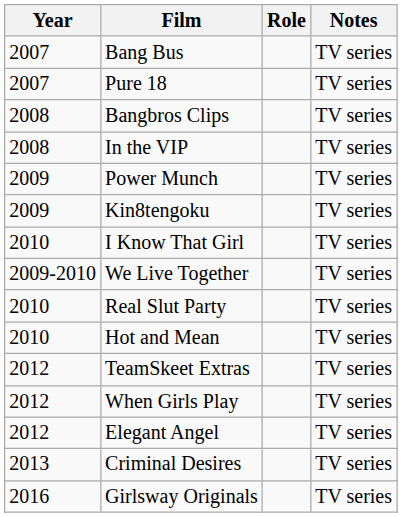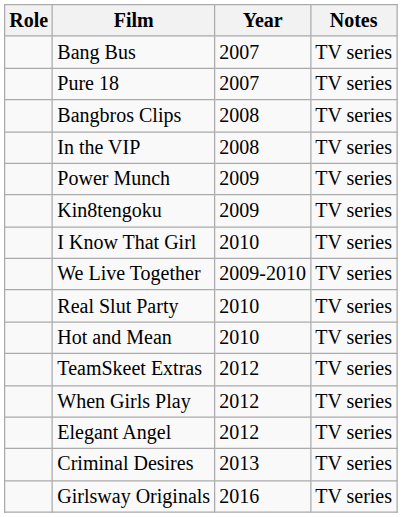 <table class="wikitable sortable">
 <tr>
+<th>Role</th>
+<th>Film</th>
 <th>Year</th>
-<th>Film</th>
-<th>Role</th>
 <th class="unsortable">Notes</th>
 </tr>
 <tr>
+<td></td>
+<td>Bang Bus</td>
 <td>2007</td>
-<td>Bang Bus</td>
-<td></td>
 <td>TV series</td>
 </tr>
 <tr>
+<td></td>
+<td>Pure 18</td>
 <td>2007</td>
-<td>Pure 18</td>
-<td></td>
 <td>TV series</td>
 </tr>
 <tr>
+<td></td>
+<td>Bangbros Clips</td>
 <td>2008</td>
-<td>Bangbros Clips</td>
-<td></td>
 <td>TV series</td>
 </tr>
 <tr>
+<td></td>
+<td>In the VIP</td>
 <td>2008</td>
-<td>In the VIP</td>
-<td></td>
 <td>TV series</td>
 </tr>
 <tr>
+<td></td>
+<td>Power Munch</td>
 <td>2009</td>
-<td>Power Munch</td>
-<td></td>
 <td>TV series</td>
 </tr>
 <tr>
+<td></td>
+<td>Kin8tengoku</td>
 <td>2009</td>
-<td>Kin8tengoku</td>
-<td></td>
 <td>TV series</td>
 </tr>
 <tr>
+<td></td>
+<td>I Know That Girl</td>
 <td>2010</td>
-<td>I Know That Girl</td>
-<td></td>
 <td>TV series</td>
 </tr>
 <tr>
+<td></td>
+<td>We Live Together</td>
 <td>2009-2010</td>
-<td>We Live Together</td>
-<td></td>
 <td>TV series</td>
 </tr>
 <tr>
+<td></td>
+<td>Real Slut Party</td>
 <td>2010</td>
-<td>Real Slut Party</td>
-<td></td>
 <td>TV series</td>
 </tr>
 <tr>
+<td></td>
+<td>Hot and Mean</td>
 <td>2010</td>
-<td>Hot and Mean</td>
-<td></td>
 <td>TV series</td>
 </tr>
 <tr>
+<td></td>
+<td>TeamSkeet Extras</td>
 <td>2012</td>
-<td>TeamSkeet Extras</td>
-<td></td>
 <td>TV series</td>
 </tr>
 <tr>
+<td></td>
+<td>When Girls Play</td>
 <td>2012</td>
-<td>When Girls Play</td>
-<td></td>
 <td>TV series</td>
 </tr>
 <tr>
+<td></td>
+<td>Elegant Angel</td>
 <td>2012</td>
-<td>Elegant Angel</td>
-<td></td>
 <td>TV series</td>
 </tr>
 <tr>
+<td></td>
+<td>Criminal Desires</td>
 <td>2013</td>
-<td>Criminal Desires</td>
-<td></td>
 <td>TV series</td>
 </tr>
 <tr>
+<td></td>
+<td>Girlsway Originals</td>
 <td>2016</td>
-<td>Girlsway Originals</td>
-<td></td>
 <td>TV series</td>
 </tr>
 </table>
